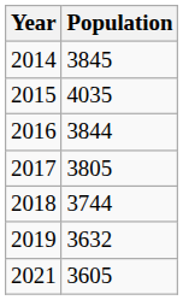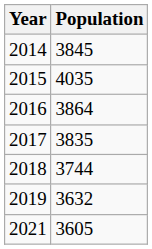 <table class="wikitable">
 <tr>
 <th>Year</th>
 <th>Population</th>
 </tr>
 <tr>
 <td>2014</td>
 <td>3845</td>
 </tr>
 <tr>
 <td>2015</td>
 <td>4035</td>
 </tr>
 <tr>
 <td>2016</td>
-<td>3844</td>
+<td>3864</td>
 </tr>
 <tr>
 <td>2017</td>
-<td>3805</td>
+<td>3835</td>
 </tr>
 <tr>
 <td>2018</td>
 <td>3744</td>
 </tr>
 <tr>
 <td>2019</td>
 <td>3632</td>
 </tr>
 <tr>
 <td>2021</td>
 <td>3605</td>
 </tr>
 </table>
